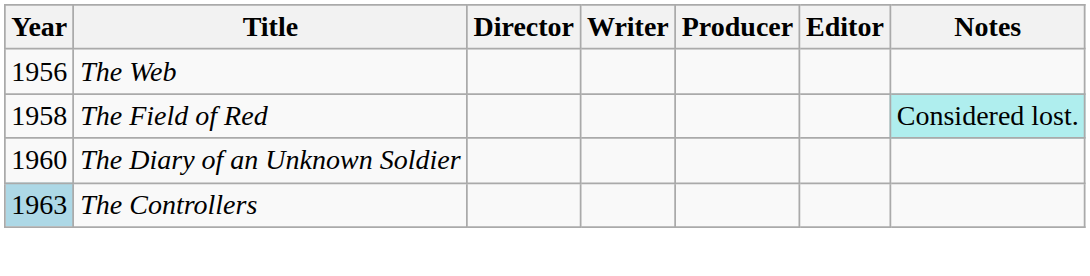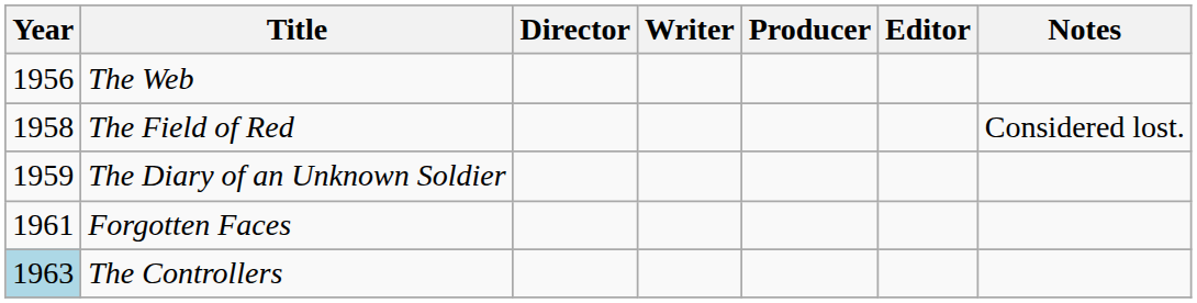 <table class="wikitable">
 <tr>
 <th>Year</th>
 <th>Title</th>
 <th>Director</th>
 <th>Writer</th>
 <th>Producer</th>
 <th>Editor</th>
 <th>Notes</th>
 </tr>
 <tr>
 <td>1956</td>
 <td><em>The Web</em></td>
 <td></td>
 <td></td>
 <td></td>
 <td></td>
 <td></td>
 </tr>
 <tr>
 <td>1958</td>
 <td><em>The Field of Red</em></td>
 <td></td>
 <td></td>
 <td></td>
 <td></td>
-<td style="background: paleturquoise;">Considered lost.</td>
+<td>Considered lost.</td>
 </tr>
 <tr>
-<td>1960</td>
+<td>1959</td>
 <td><em>The Diary of an Unknown Soldier</em></td>
+<td></td>
+<td></td>
+<td></td>
+<td></td>
+<td></td>
+</tr>
+<tr>
+<td>1961</td>
+<td><em>Forgotten Faces</em></td>
 <td></td>
 <td></td>
 <td></td>
 <td></td>
 <td></td>
 </tr>
 <tr>
 <td style="background: lightblue;">1963</td>
 <td><em>The Controllers</em></td>
 <td></td>
 <td></td>
 <td></td>
 <td></td>
 <td></td>
 </tr>
 </table>
